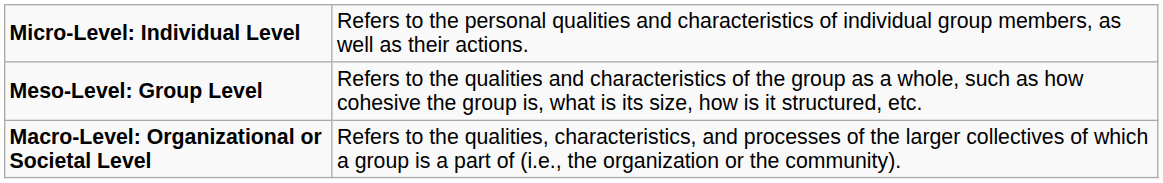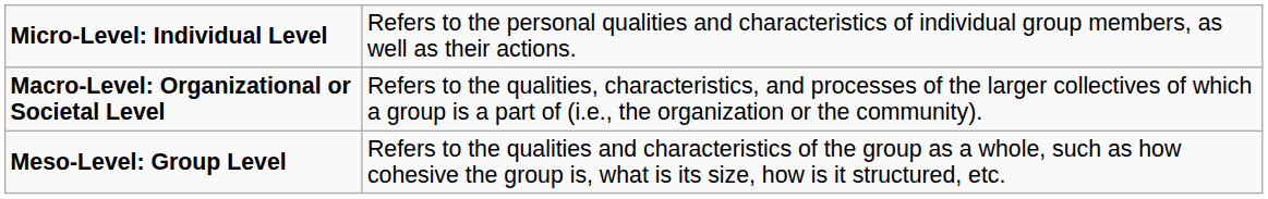 <table class='wikitable'>
 <tr>
 <td><strong>Micro-Level: Individual Level</strong></td>
 <td>Refers to the personal qualities and characteristics of individual group members, as well as their actions.</td>
 </tr>
 <tr>
+<td><strong>Macro-Level: Organizational or Societal Level</strong></td>
+<td>Refers to the qualities, characteristics, and processes of the larger collectives of which a group is a part of (i.e., the organization or the community).</td>
+</tr>
+<tr>
 <td><strong>Meso-Level: Group Level</strong></td>
 <td>Refers to the qualities and characteristics of the group as a whole, such as how cohesive the group is, what is its size, how is it structured, etc.</td>
 </tr>
-<tr>
-<td><strong>Macro-Level: Organizational or Societal Level</strong></td>
-<td>Refers to the qualities, characteristics, and processes of the larger collectives of which a group is a part of (i.e., the organization or the community).</td>
-</tr>
 </table>
